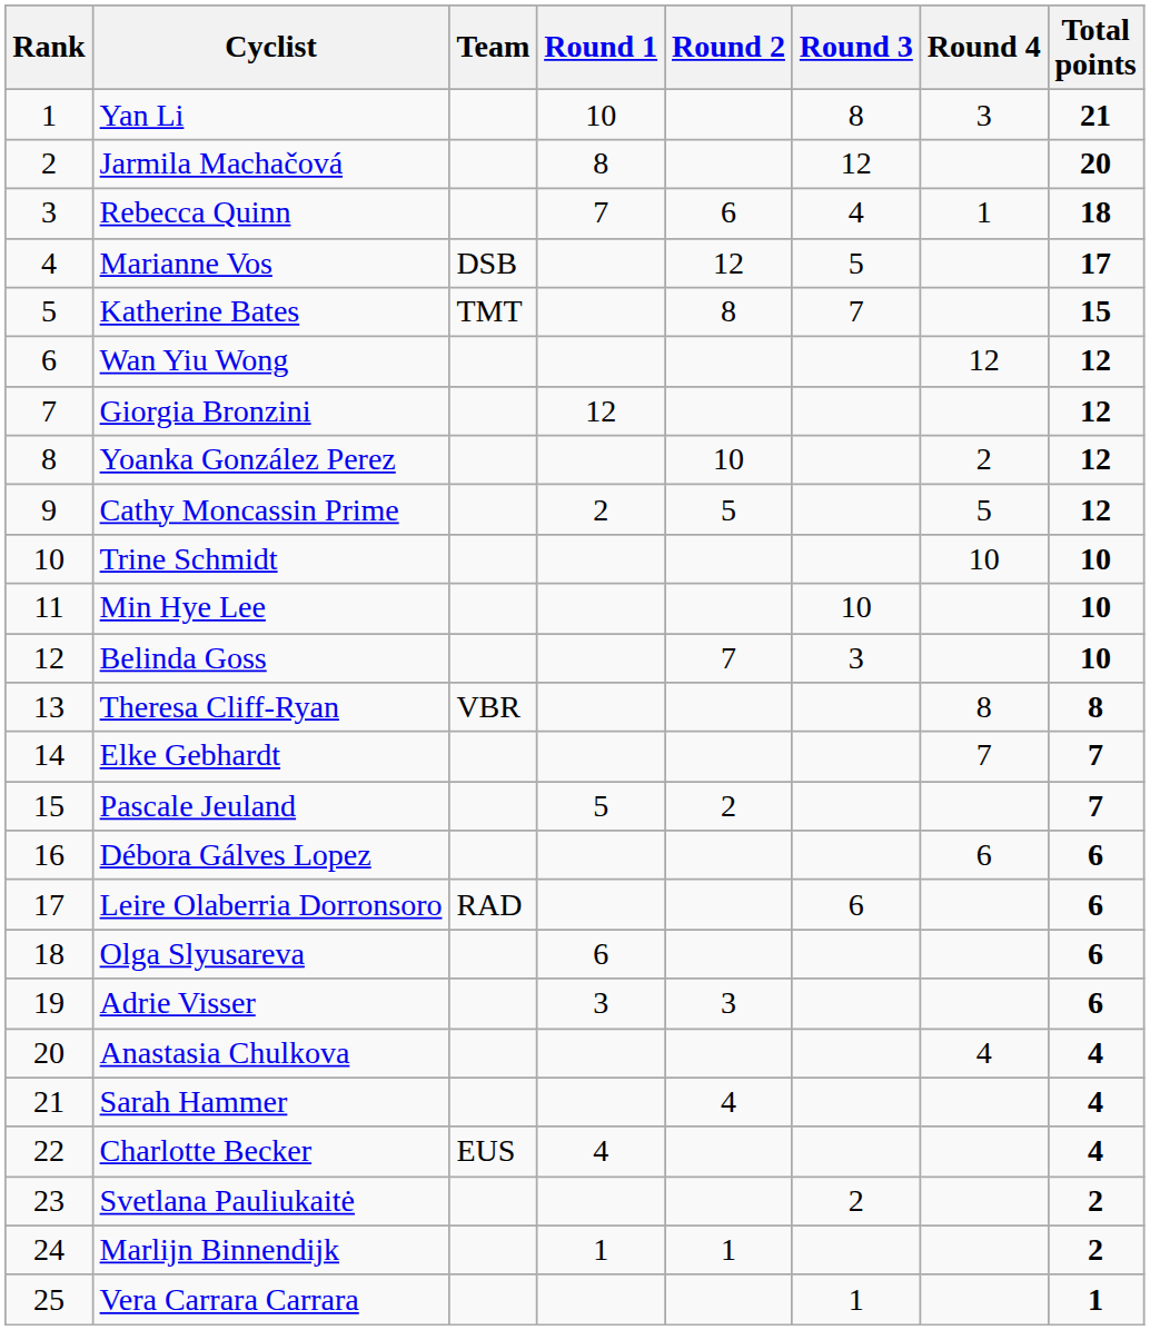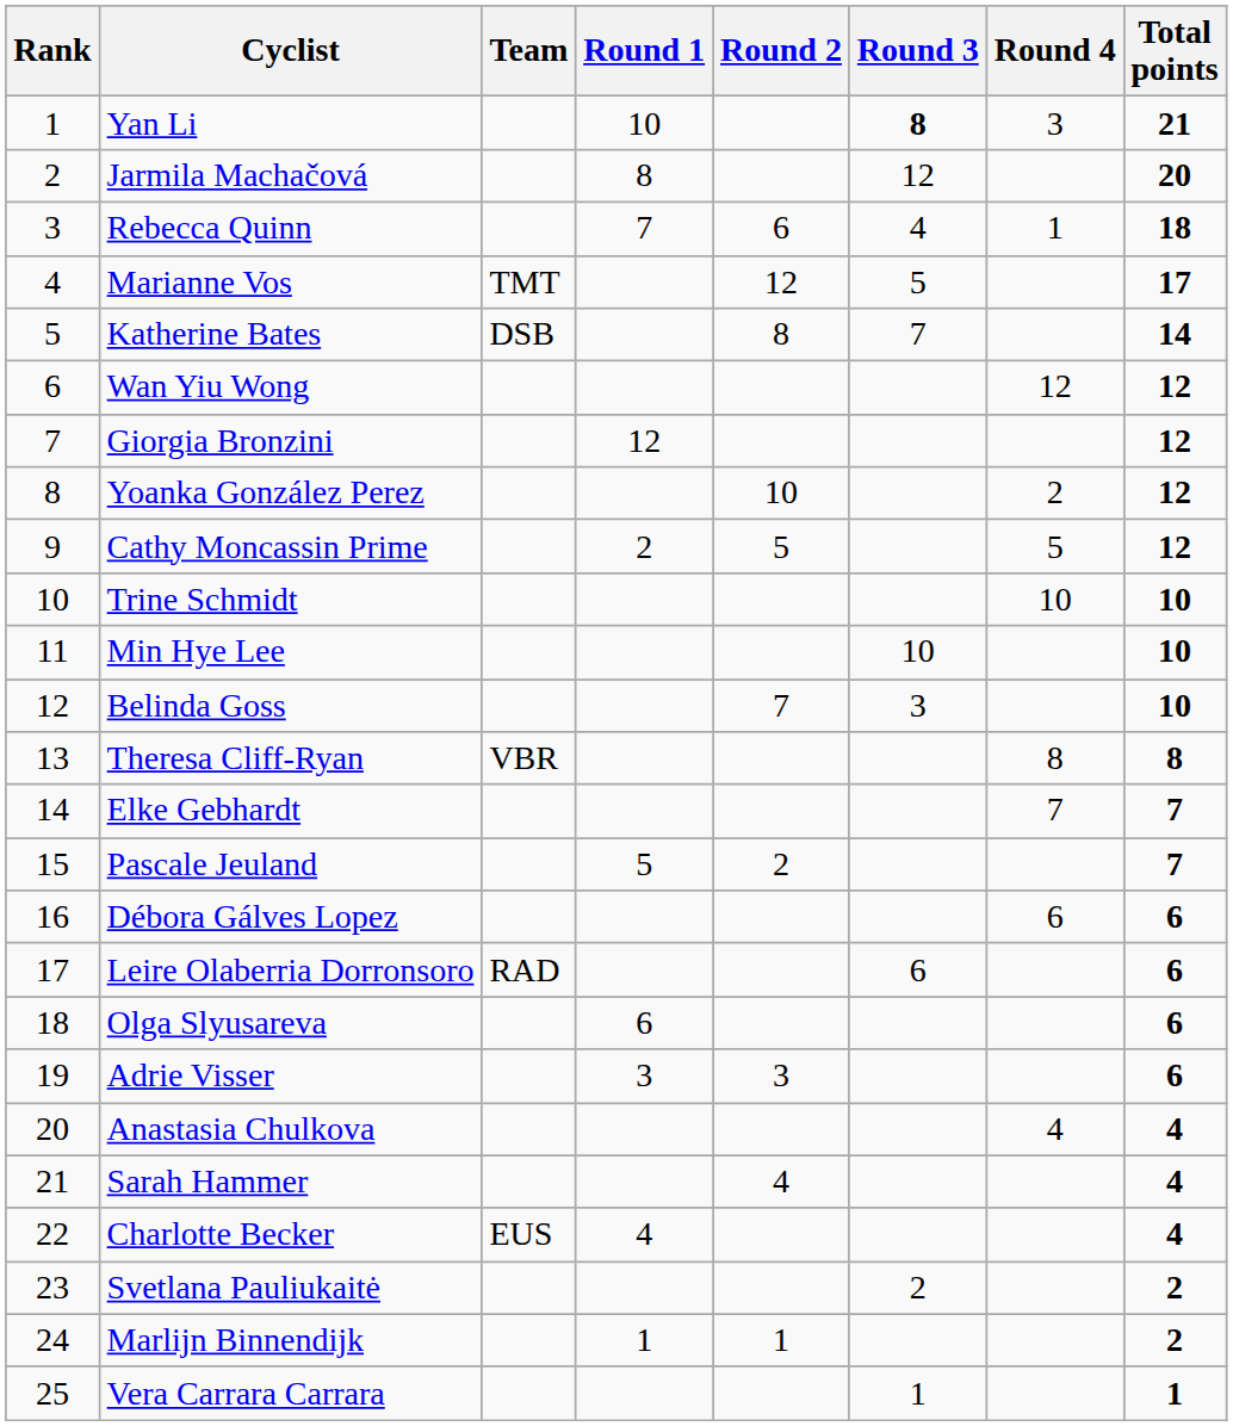 <table class=wikitable sortable style=text-align:center;>
 <tr>
 <th>Rank</th>
 <th class=unsortable>Cyclist</th>
 <th>Team</th>
 <th><a href='#'>Round 1</a></th>
 <th><a href='#'>Round 2</a></th>
 <th><a href='#'>Round 3</a></th>
 <th>Round 4</th>
 <th>Total<br>points</th>
 </tr>
 <tr>
 <td align=center>1</td>
 <td align=left><a href='#'>Yan Li</a></td>
 <td align=left></td>
 <td>10</td>
 <td></td>
-<td>8</td>
+<td><strong>8</strong></td>
 <td>3</td>
 <td><strong>21</strong></td>
 </tr>
 <tr>
 <td align=center>2</td>
 <td align=left><a href='#'>Jarmila Machačová</a></td>
 <td align=left></td>
 <td>8</td>
 <td></td>
 <td>12</td>
 <td></td>
 <td><strong>20</strong></td>
 </tr>
 <tr>
 <td align=center>3</td>
 <td align=left><a href='#'>Rebecca Quinn</a></td>
 <td align=left></td>
 <td>7</td>
 <td>6</td>
 <td>4</td>
 <td>1</td>
 <td><strong>18</strong></td>
 </tr>
 <tr>
 <td align=center>4</td>
 <td align=left><a href='#'>Marianne Vos</a></td>
-<td align=left>DSB</td>
+<td align=left>TMT</td>
 <td></td>
 <td>12</td>
 <td>5</td>
 <td></td>
 <td><strong>17</strong></td>
 </tr>
 <tr>
 <td align=center>5</td>
 <td align=left><a href='#'>Katherine Bates</a></td>
-<td align=left>TMT</td>
+<td align=left>DSB</td>
 <td></td>
 <td>8</td>
 <td>7</td>
 <td></td>
-<td><strong>15</strong></td>
+<td><strong>14</strong></td>
 </tr>
 <tr>
 <td align=center>6</td>
 <td align=left><a href='#'>Wan Yiu Wong</a></td>
 <td align=left></td>
 <td></td>
 <td></td>
 <td></td>
 <td>12</td>
 <td><strong>12</strong></td>
 </tr>
 <tr>
 <td align=center>7</td>
 <td align=left><a href='#'>Giorgia Bronzini</a></td>
 <td align=left></td>
 <td>12</td>
 <td></td>
 <td></td>
 <td></td>
 <td><strong>12</strong></td>
 </tr>
 <tr>
 <td align=center>8</td>
 <td align=left><a href='#'>Yoanka González Perez</a></td>
 <td align=left></td>
 <td></td>
 <td>10</td>
 <td></td>
 <td>2</td>
 <td><strong>12</strong></td>
 </tr>
 <tr>
 <td align=center>9</td>
 <td align=left><a href='#'>Cathy Moncassin Prime</a></td>
 <td align=left></td>
 <td>2</td>
 <td>5</td>
 <td></td>
 <td>5</td>
 <td><strong>12</strong></td>
 </tr>
 <tr>
 <td align=center>10</td>
 <td align=left><a href='#'>Trine Schmidt</a></td>
 <td align=left></td>
 <td></td>
 <td></td>
 <td></td>
 <td>10</td>
 <td><strong>10</strong></td>
 </tr>
 <tr>
 <td align=center>11</td>
 <td align=left><a href='#'>Min Hye Lee</a></td>
 <td align=left></td>
 <td></td>
 <td></td>
 <td>10</td>
 <td></td>
 <td><strong>10</strong></td>
 </tr>
 <tr>
 <td align=center>12</td>
 <td align=left><a href='#'>Belinda Goss</a></td>
 <td align=left></td>
 <td></td>
 <td>7</td>
 <td>3</td>
 <td></td>
 <td><strong>10</strong></td>
 </tr>
 <tr>
 <td align=center>13</td>
 <td align=left><a href='#'>Theresa Cliff-Ryan</a></td>
 <td align=left>VBR</td>
 <td></td>
 <td></td>
 <td></td>
 <td>8</td>
 <td><strong>8</strong></td>
 </tr>
 <tr>
 <td align=center>14</td>
 <td align=left><a href='#'>Elke Gebhardt</a></td>
 <td align=left></td>
 <td></td>
 <td></td>
 <td></td>
 <td>7</td>
 <td><strong>7</strong></td>
 </tr>
 <tr>
 <td align=center>15</td>
 <td align=left><a href='#'>Pascale Jeuland</a></td>
 <td align=left></td>
 <td>5</td>
 <td>2</td>
 <td></td>
 <td></td>
 <td><strong>7</strong></td>
 </tr>
 <tr>
 <td align=center>16</td>
 <td align=left><a href='#'>Débora Gálves Lopez</a></td>
 <td align=left></td>
 <td></td>
 <td></td>
 <td></td>
 <td>6</td>
 <td><strong>6</strong></td>
 </tr>
 <tr>
 <td align=center>17</td>
 <td align=left><a href='#'>Leire Olaberria Dorronsoro</a></td>
 <td align=left>RAD</td>
 <td></td>
 <td></td>
 <td>6</td>
 <td></td>
 <td><strong>6</strong></td>
 </tr>
 <tr>
 <td align=center>18</td>
 <td align=left><a href='#'>Olga Slyusareva</a></td>
 <td align=left></td>
 <td>6</td>
 <td></td>
 <td></td>
 <td></td>
 <td><strong>6</strong></td>
 </tr>
 <tr>
 <td align=center>19</td>
 <td align=left><a href='#'>Adrie Visser</a></td>
 <td align=left></td>
 <td>3</td>
 <td>3</td>
 <td></td>
 <td></td>
 <td><strong>6</strong></td>
 </tr>
 <tr>
 <td align=center>20</td>
 <td align=left><a href='#'>Anastasia Chulkova</a></td>
 <td align=left></td>
 <td></td>
 <td></td>
 <td></td>
 <td>4</td>
 <td><strong>4</strong></td>
 </tr>
 <tr>
 <td align=center>21</td>
 <td align=left><a href='#'>Sarah Hammer</a></td>
 <td align=left></td>
 <td></td>
 <td>4</td>
 <td></td>
 <td></td>
 <td><strong>4</strong></td>
 </tr>
 <tr>
 <td align=center>22</td>
 <td align=left><a href='#'>Charlotte Becker</a></td>
 <td align=left>EUS</td>
 <td>4</td>
 <td></td>
 <td></td>
 <td></td>
 <td><strong>4</strong></td>
 </tr>
 <tr>
 <td align=center>23</td>
 <td align=left><a href='#'>Svetlana Pauliukaitė</a></td>
 <td align=left></td>
 <td></td>
 <td></td>
 <td>2</td>
 <td></td>
 <td><strong>2</strong></td>
 </tr>
 <tr>
 <td align=center>24</td>
 <td align=left><a href='#'>Marlijn Binnendijk</a></td>
 <td align=left></td>
 <td>1</td>
 <td>1</td>
 <td></td>
 <td></td>
 <td><strong>2</strong></td>
 </tr>
 <tr>
 <td align=center>25</td>
 <td align=left><a href='#'>Vera Carrara Carrara</a></td>
 <td align=left></td>
 <td></td>
 <td></td>
 <td>1</td>
 <td></td>
 <td><strong>1</strong></td>
 </tr>
 </table>
